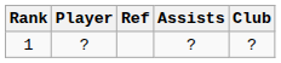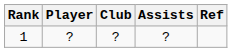 <table class="wikitable" style="text-align:center">
 <tr>
 <th>Rank</th>
 <th>Player</th>
+<th>Club</th>
+<th>Assists</th>
 <th>Ref</th>
-<th>Assists</th>
-<th>Club</th>
 </tr>
 <tr>
 <td>1</td>
 <td>?</td>
+<td>?</td>
+<td align=center>?</td>
 <td></td>
-<td align=center>?</td>
-<td>?</td>
 </tr>
 </table>
